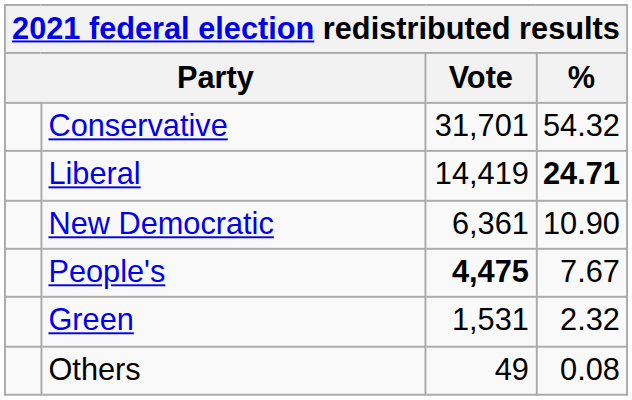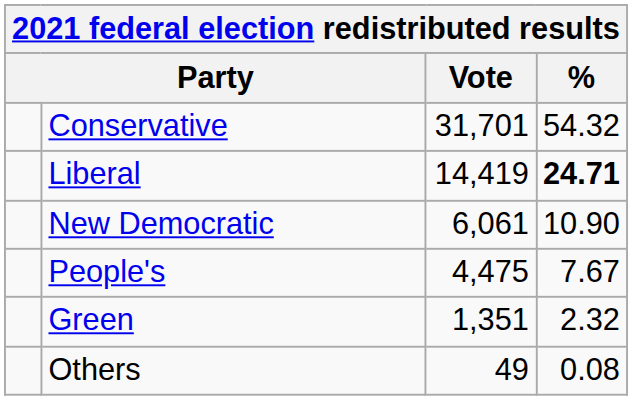 <table class="wikitable">
 <tr>
 <th colspan="4"><a href='#'>2021 federal election</a> redistributed results</th>
 </tr>
 <tr>
 <th bgcolor="#DDDDFF" width="130px" colspan="2">Party</th>
 <th bgcolor="#DDDDFF" width="50px">Vote</th>
 <th bgcolor="#DDDDFF" width="30px">%</th>
 </tr>
 <tr>
 <td> </td>
 <td><a href='#'>Conservative</a></td>
 <td align=right>31,701</td>
 <td align=right>54.32</td>
 </tr>
 <tr>
 <td> </td>
 <td><a href='#'>Liberal</a></td>
 <td align=right>14,419</td>
 <td align=right><strong>24.71</strong></td>
 </tr>
 <tr>
 <td> </td>
 <td><a href='#'>New Democratic</a></td>
-<td align=right>6,361</td>
+<td align=right>6,061</td>
 <td align=right>10.90</td>
 </tr>
 <tr>
 <td> </td>
 <td><a href='#'>People's</a></td>
-<td align=right><strong>4,475</strong></td>
+<td align=right>4,475</td>
 <td align=right>7.67</td>
 </tr>
 <tr>
 <td> </td>
 <td><a href='#'>Green</a></td>
-<td align=right>1,531</td>
+<td align=right>1,351</td>
 <td align=right>2.32</td>
 </tr>
 <tr>
 <td> </td>
 <td>Others</td>
 <td align=right>49</td>
 <td align=right>0.08</td>
 </tr>
 </table>
